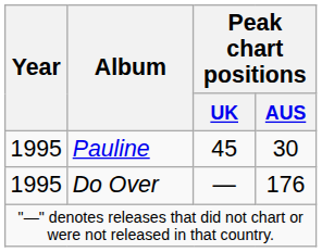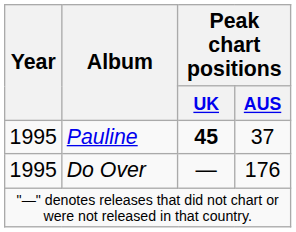 <table class="wikitable" style="text-align:center;">
 <tr>
 <th rowspan="2" style="width:35px;">Year</th>
 <th rowspan="2" style="width:80px;">Album</th>
 <th colspan="2">Peak chart positions</th>
 </tr>
 <tr>
 <th style="width:35px;"><small><a href='#'>UK</a></small><br></th>
 <th style="width:35px;"><small><a href='#'>AUS</a></small><br></th>
 </tr>
 <tr>
 <td scope="row">1995</td>
 <td style="text-align:left;"><em><a href='#'>Pauline</a></em></td>
-<td>45</td>
-<td>30</td>
+<td><strong>45</strong></td>
+<td>37</td>
 </tr>
 <tr>
 <td scope="row">1995</td>
 <td style="text-align:left;"><em>Do Over</em></td>
 <td>—</td>
 <td>176</td>
 </tr>
 <tr>
 <td colspan="6" style="text-align:center; font-size:8pt;">"—" denotes releases that did not chart or were not released in that country.</td>
 </tr>
 </table>
